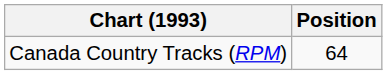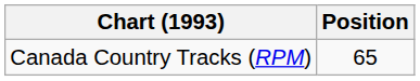 <table class="wikitable sortable">
 <tr>
 <th scope="col">Chart (1993)</th>
 <th scope="col">Position</th>
 </tr>
 <tr>
 <td>Canada Country Tracks (<em><a href='#'>RPM</a></em>)</td>
-<td align="center">64</td>
+<td align="center">65</td>
 </tr>
 </table>
